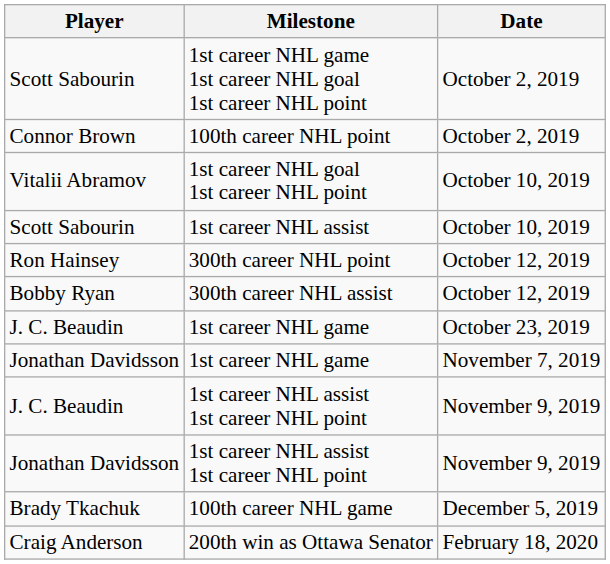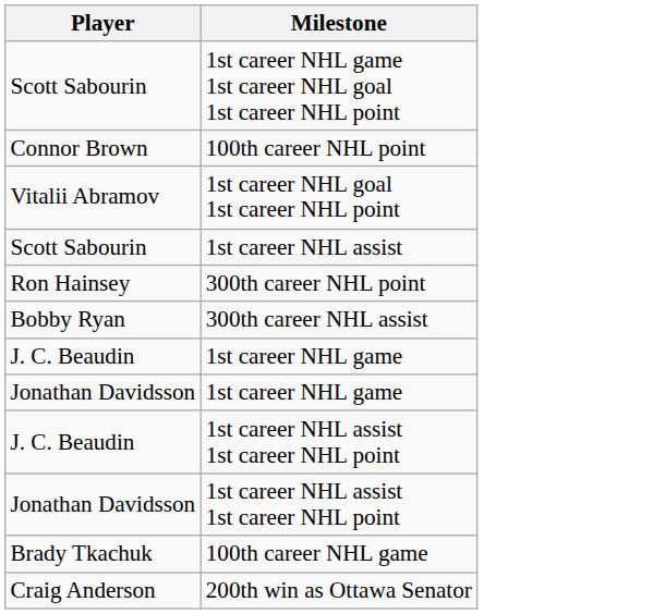 <table class="wikitable">
 <tr>
 <th>Player</th>
 <th>Milestone</th>
-<th>Date</th>
 </tr>
 <tr>
 <td>Scott Sabourin</td>
 <td>1st career NHL game<br>1st career NHL goal<br>1st career NHL point</td>
-<td>October 2, 2019</td>
 </tr>
 <tr>
 <td>Connor Brown</td>
 <td>100th career NHL point</td>
-<td>October 2, 2019</td>
 </tr>
 <tr>
 <td>Vitalii Abramov</td>
 <td>1st career NHL goal<br>1st career NHL point</td>
-<td>October 10, 2019</td>
 </tr>
 <tr>
 <td>Scott Sabourin</td>
 <td>1st career NHL assist</td>
-<td>October 10, 2019</td>
 </tr>
 <tr>
 <td>Ron Hainsey</td>
 <td>300th career NHL point</td>
-<td>October 12, 2019</td>
 </tr>
 <tr>
 <td>Bobby Ryan</td>
 <td>300th career NHL assist</td>
-<td>October 12, 2019</td>
 </tr>
 <tr>
 <td>J. C. Beaudin</td>
 <td>1st career NHL game</td>
-<td>October 23, 2019</td>
 </tr>
 <tr>
 <td>Jonathan Davidsson</td>
 <td>1st career NHL game</td>
-<td>November 7, 2019</td>
 </tr>
 <tr>
 <td>J. C. Beaudin</td>
 <td>1st career NHL assist<br>1st career NHL point</td>
-<td>November 9, 2019</td>
 </tr>
 <tr>
 <td>Jonathan Davidsson</td>
 <td>1st career NHL assist<br>1st career NHL point</td>
-<td>November 9, 2019</td>
 </tr>
 <tr>
 <td>Brady Tkachuk</td>
 <td>100th career NHL game</td>
-<td>December 5, 2019</td>
 </tr>
 <tr>
 <td>Craig Anderson</td>
 <td>200th win as Ottawa Senator</td>
-<td>February 18, 2020</td>
 </tr>
 </table>
